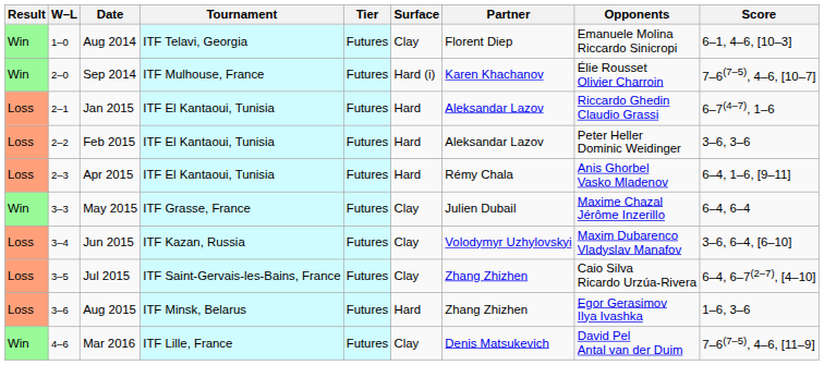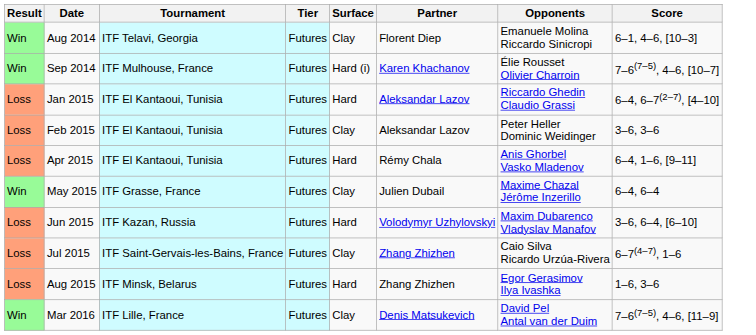 <table class="sortable wikitable">
 <tr>
 <th>Result</th>
-<th class="unsortable">W–L</th>
 <th>Date</th>
 <th>Tournament</th>
 <th>Tier</th>
 <th>Surface</th>
 <th>Partner</th>
 <th>Opponents</th>
 <th class="unsortable">Score</th>
 </tr>
 <tr>
 <td bgcolor=98FB98>Win</td>
-<td><small>1–0</small></td>
 <td>Aug 2014</td>
 <td style="background:#cffcff;">ITF Telavi, Georgia</td>
 <td style="background:#cffcff;">Futures</td>
 <td>Clay</td>
 <td> Florent Diep</td>
 <td> Emanuele Molina<br> Riccardo Sinicropi</td>
 <td>6–1, 4–6, [10–3]</td>
 </tr>
 <tr>
 <td bgcolor=98FB98>Win</td>
-<td><small>2–0</small></td>
 <td>Sep 2014</td>
 <td style="background:#cffcff;">ITF Mulhouse, France</td>
 <td style="background:#cffcff;">Futures</td>
 <td>Hard (i)</td>
 <td> <a href='#'>Karen Khachanov</a></td>
 <td> Élie Rousset<br> <a href='#'>Olivier Charroin</a></td>
 <td>7–6<sup>(7–5)</sup>, 4–6, [10–7]</td>
 </tr>
 <tr>
 <td bgcolor=FFA07A>Loss</td>
-<td><small>2–1</small></td>
 <td>Jan 2015</td>
 <td style="background:#cffcff;">ITF El Kantaoui, Tunisia</td>
 <td style="background:#cffcff;">Futures</td>
 <td>Hard</td>
 <td> <a href='#'>Aleksandar Lazov</a></td>
 <td> <a href='#'>Riccardo Ghedin</a><br> <a href='#'>Claudio Grassi</a></td>
-<td>6–7<sup>(4–7)</sup>, 1–6</td>
+<td>6–4, 6–7<sup>(2–7)</sup>, [4–10]</td>
 </tr>
 <tr>
 <td bgcolor=FFA07A>Loss</td>
-<td><small>2–2</small></td>
 <td>Feb 2015</td>
 <td style="background:#cffcff;">ITF El Kantaoui, Tunisia</td>
 <td style="background:#cffcff;">Futures</td>
-<td>Hard</td>
+<td>Clay</td>
 <td> Aleksandar Lazov</td>
 <td> Peter Heller<br> Dominic Weidinger</td>
 <td>3–6, 3–6</td>
 </tr>
 <tr>
 <td bgcolor=FFA07A>Loss</td>
-<td><small>2–3</small></td>
 <td>Apr 2015</td>
 <td style="background:#cffcff;">ITF El Kantaoui, Tunisia</td>
 <td style="background:#cffcff;">Futures</td>
 <td>Hard</td>
 <td> Rémy Chala</td>
 <td> <a href='#'>Anis Ghorbel</a><br> <a href='#'>Vasko Mladenov</a></td>
 <td>6–4, 1–6, [9–11]</td>
 </tr>
 <tr>
 <td bgcolor=98FB98>Win</td>
-<td><small>3–3</small></td>
 <td>May 2015</td>
 <td style="background:#cffcff;">ITF Grasse, France</td>
 <td style="background:#cffcff;">Futures</td>
 <td>Clay</td>
 <td> Julien Dubail</td>
 <td> <a href='#'>Maxime Chazal</a><br> <a href='#'>Jérôme Inzerillo</a></td>
 <td>6–4, 6–4</td>
 </tr>
 <tr>
 <td bgcolor=FFA07A>Loss</td>
-<td><small>3–4</small></td>
 <td>Jun 2015</td>
 <td style="background:#cffcff;">ITF Kazan, Russia</td>
 <td style="background:#cffcff;">Futures</td>
-<td>Clay</td>
+<td>Hard</td>
 <td> <a href='#'>Volodymyr Uzhylovskyi</a></td>
 <td> <a href='#'>Maxim Dubarenco</a><br> <a href='#'>Vladyslav Manafov</a></td>
 <td>3–6, 6–4, [6–10]</td>
 </tr>
 <tr>
 <td bgcolor=FFA07A>Loss</td>
-<td><small>3–5</small></td>
 <td>Jul 2015</td>
 <td style="background:#cffcff;">ITF Saint-Gervais-les-Bains, France</td>
 <td style="background:#cffcff;">Futures</td>
 <td>Clay</td>
 <td> <a href='#'>Zhang Zhizhen</a></td>
 <td> Caio Silva<br> Ricardo Urzúa-Rivera</td>
-<td>6–4, 6–7<sup>(2–7)</sup>, [4–10]</td>
+<td>6–7<sup>(4–7)</sup>, 1–6</td>
 </tr>
 <tr>
 <td bgcolor=FFA07A>Loss</td>
-<td><small>3–6</small></td>
 <td>Aug 2015</td>
 <td style="background:#cffcff;">ITF Minsk, Belarus</td>
 <td style="background:#cffcff;">Futures</td>
 <td>Hard</td>
 <td> Zhang Zhizhen</td>
 <td> <a href='#'>Egor Gerasimov</a><br> <a href='#'>Ilya Ivashka</a></td>
 <td>1–6, 3–6</td>
 </tr>
 <tr>
 <td bgcolor=98FB98>Win</td>
-<td><small>4–6</small></td>
 <td>Mar 2016</td>
 <td style="background:#cffcff;">ITF Lille, France</td>
 <td style="background:#cffcff;">Futures</td>
 <td>Clay</td>
 <td> <a href='#'>Denis Matsukevich</a></td>
 <td> <a href='#'>David Pel</a><br> <a href='#'>Antal van der Duim</a></td>
 <td>7–6<sup>(7–5)</sup>, 4–6, [11–9]</td>
 </tr>
 </table>
